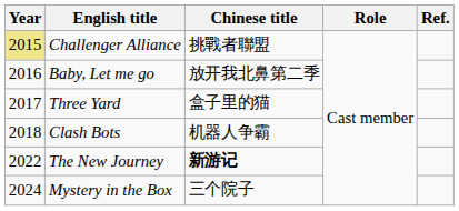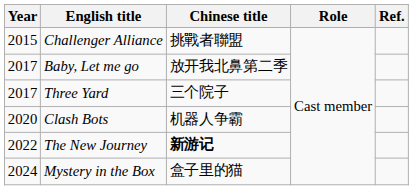 <table class="wikitable">
 <tr>
 <th>Year</th>
 <th>English title</th>
 <th>Chinese title</th>
 <th>Role</th>
 <th>Ref.</th>
 </tr>
 <tr>
-<td style="background: khaki;">2015</td>
+<td>2015</td>
 <td><em>Challenger Alliance</em></td>
 <td>挑戰者聯盟</td>
 <td rowspan="6">Cast member</td>
 <td></td>
 </tr>
 <tr>
-<td>2016</td>
+<td>2017</td>
 <td><em>Baby, Let me go</em></td>
 <td>放开我北鼻第二季</td>
 <td></td>
 </tr>
 <tr>
 <td>2017</td>
 <td><em>Three Yard</em></td>
-<td>盒子里的猫</td>
+<td>三个院子</td>
 <td></td>
 </tr>
 <tr>
-<td>2018</td>
+<td>2020</td>
 <td><em>Clash Bots</em></td>
 <td>机器人争霸</td>
 <td></td>
 </tr>
 <tr>
 <td>2022</td>
 <td><em>The New Journey</em></td>
 <td><strong>新游记</strong></td>
 <td></td>
 </tr>
 <tr>
 <td>2024</td>
 <td><em>Mystery in the Box</em></td>
-<td>三个院子</td>
+<td>盒子里的猫</td>
 <td></td>
 </tr>
 </table>
